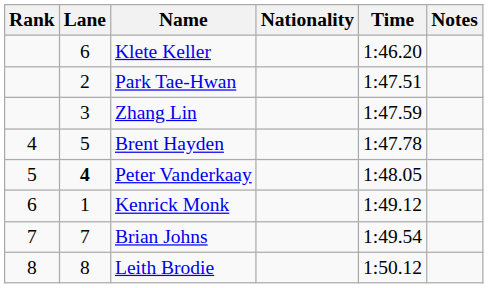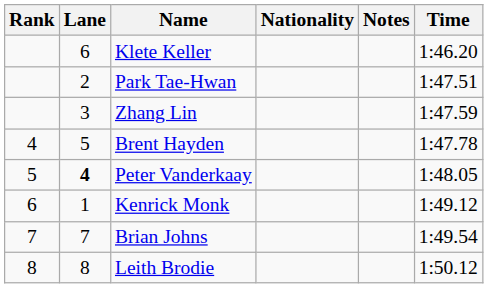 <table class="wikitable sortable" style="text-align:center">
 <tr>
 <th>Rank</th>
 <th>Lane</th>
 <th>Name</th>
 <th>Nationality</th>
+<th>Notes</th>
 <th>Time</th>
-<th>Notes</th>
 </tr>
 <tr>
 <td></td>
 <td>6</td>
 <td align=left><a href='#'>Klete Keller</a></td>
 <td align=left></td>
+<td></td>
 <td>1:46.20</td>
-<td></td>
 </tr>
 <tr>
 <td></td>
 <td>2</td>
 <td align=left><a href='#'>Park Tae-Hwan</a></td>
 <td align=left></td>
+<td></td>
 <td>1:47.51</td>
-<td></td>
 </tr>
 <tr>
 <td></td>
 <td>3</td>
 <td align=left><a href='#'>Zhang Lin</a></td>
 <td align=left></td>
+<td></td>
 <td>1:47.59</td>
-<td></td>
 </tr>
 <tr>
 <td>4</td>
 <td>5</td>
 <td align=left><a href='#'>Brent Hayden</a></td>
 <td align=left></td>
+<td></td>
 <td>1:47.78</td>
-<td></td>
 </tr>
 <tr>
 <td>5</td>
 <td><strong>4</strong></td>
 <td align=left><a href='#'>Peter Vanderkaay</a></td>
 <td align=left></td>
+<td></td>
 <td>1:48.05</td>
-<td></td>
 </tr>
 <tr>
 <td>6</td>
 <td>1</td>
 <td align=left><a href='#'>Kenrick Monk</a></td>
 <td align=left></td>
+<td></td>
 <td>1:49.12</td>
-<td></td>
 </tr>
 <tr>
 <td>7</td>
 <td>7</td>
 <td align=left><a href='#'>Brian Johns</a></td>
 <td align=left></td>
+<td></td>
 <td>1:49.54</td>
-<td></td>
 </tr>
 <tr>
 <td>8</td>
 <td>8</td>
 <td align=left><a href='#'>Leith Brodie</a></td>
 <td align=left></td>
+<td></td>
 <td>1:50.12</td>
-<td></td>
 </tr>
 </table>
